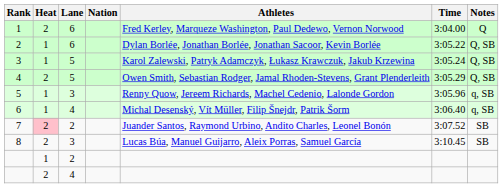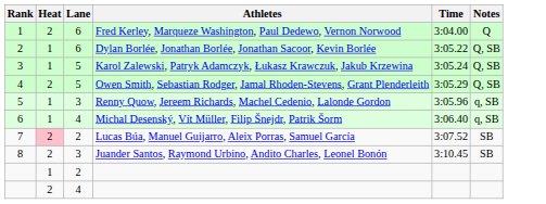 <table class="wikitable sortable" style="text-align:center">
 <tr>
 <th>Rank</th>
 <th>Heat</th>
 <th>Lane</th>
-<th>Nation</th>
 <th>Athletes</th>
 <th>Time</th>
 <th>Notes</th>
 </tr>
 <tr bgcolor=ccffcc>
 <td>1</td>
 <td>2</td>
 <td>6</td>
-<td align=left></td>
 <td align=left><a href='#'>Fred Kerley</a>, <a href='#'>Marqueze Washington</a>, <a href='#'>Paul Dedewo</a>, <a href='#'>Vernon Norwood</a></td>
 <td>3:04.00</td>
 <td>Q</td>
 </tr>
 <tr bgcolor=ccffcc>
 <td>2</td>
 <td>1</td>
 <td>6</td>
-<td align=left></td>
 <td align=left><a href='#'>Dylan Borlée</a>, <a href='#'>Jonathan Borlée</a>, <a href='#'>Jonathan Sacoor</a>, <a href='#'>Kevin Borlée</a></td>
 <td>3:05.22</td>
 <td>Q, SB</td>
 </tr>
 <tr bgcolor=ccffcc>
 <td>3</td>
 <td>1</td>
 <td>5</td>
-<td align=left></td>
 <td align=left><a href='#'>Karol Zalewski</a>, <a href='#'>Patryk Adamczyk</a>, <a href='#'>Łukasz Krawczuk</a>, <a href='#'>Jakub Krzewina</a></td>
 <td>3:05.24</td>
 <td>Q, SB</td>
 </tr>
 <tr bgcolor=ccffcc>
 <td>4</td>
 <td>2</td>
 <td>5</td>
-<td align=left></td>
 <td align=left><a href='#'>Owen Smith</a>, <a href='#'>Sebastian Rodger</a>, <a href='#'>Jamal Rhoden-Stevens</a>, <a href='#'>Grant Plenderleith</a></td>
 <td>3:05.29</td>
 <td>Q, SB</td>
 </tr>
 <tr bgcolor=ddffdd>
 <td>5</td>
 <td>1</td>
 <td>3</td>
-<td align=left></td>
 <td align=left><a href='#'>Renny Quow</a>, <a href='#'>Jereem Richards</a>, <a href='#'>Machel Cedenio</a>, <a href='#'>Lalonde Gordon</a></td>
 <td>3:05.96</td>
 <td>q, SB</td>
 </tr>
 <tr bgcolor=ddffdd>
 <td>6</td>
 <td>1</td>
 <td>4</td>
-<td align=left></td>
 <td align=left><a href='#'>Michal Desenský</a>, <a href='#'>Vít Müller</a>, <a href='#'>Filip Šnejdr</a>, <a href='#'>Patrik Šorm</a></td>
 <td>3:06.40</td>
 <td>q, SB</td>
 </tr>
 <tr>
 <td>7</td>
 <td style="background: pink;">2</td>
 <td>2</td>
-<td align=left></td>
-<td align=left><a href='#'>Juander Santos</a>, <a href='#'>Raymond Urbino</a>, <a href='#'>Andito Charles</a>, <a href='#'>Leonel Bonón</a></td>
+<td align=left><a href='#'>Lucas Búa</a>, <a href='#'>Manuel Guijarro</a>, <a href='#'>Aleix Porras</a>, <a href='#'>Samuel García</a></td>
 <td>3:07.52</td>
 <td>SB</td>
 </tr>
 <tr>
 <td>8</td>
 <td>2</td>
 <td>3</td>
-<td align=left></td>
-<td align=left><a href='#'>Lucas Búa</a>, <a href='#'>Manuel Guijarro</a>, <a href='#'>Aleix Porras</a>, <a href='#'>Samuel García</a></td>
+<td align=left><a href='#'>Juander Santos</a>, <a href='#'>Raymond Urbino</a>, <a href='#'>Andito Charles</a>, <a href='#'>Leonel Bonón</a></td>
 <td>3:10.45</td>
 <td>SB</td>
 </tr>
 <tr>
 <td></td>
 <td>1</td>
 <td>2</td>
-<td align=left></td>
 <td align=left></td>
 <td></td>
 <td></td>
 </tr>
 <tr>
 <td></td>
 <td>2</td>
 <td>4</td>
 <td align=left></td>
-<td align=left></td>
 <td></td>
 <td></td>
 </tr>
 </table>
